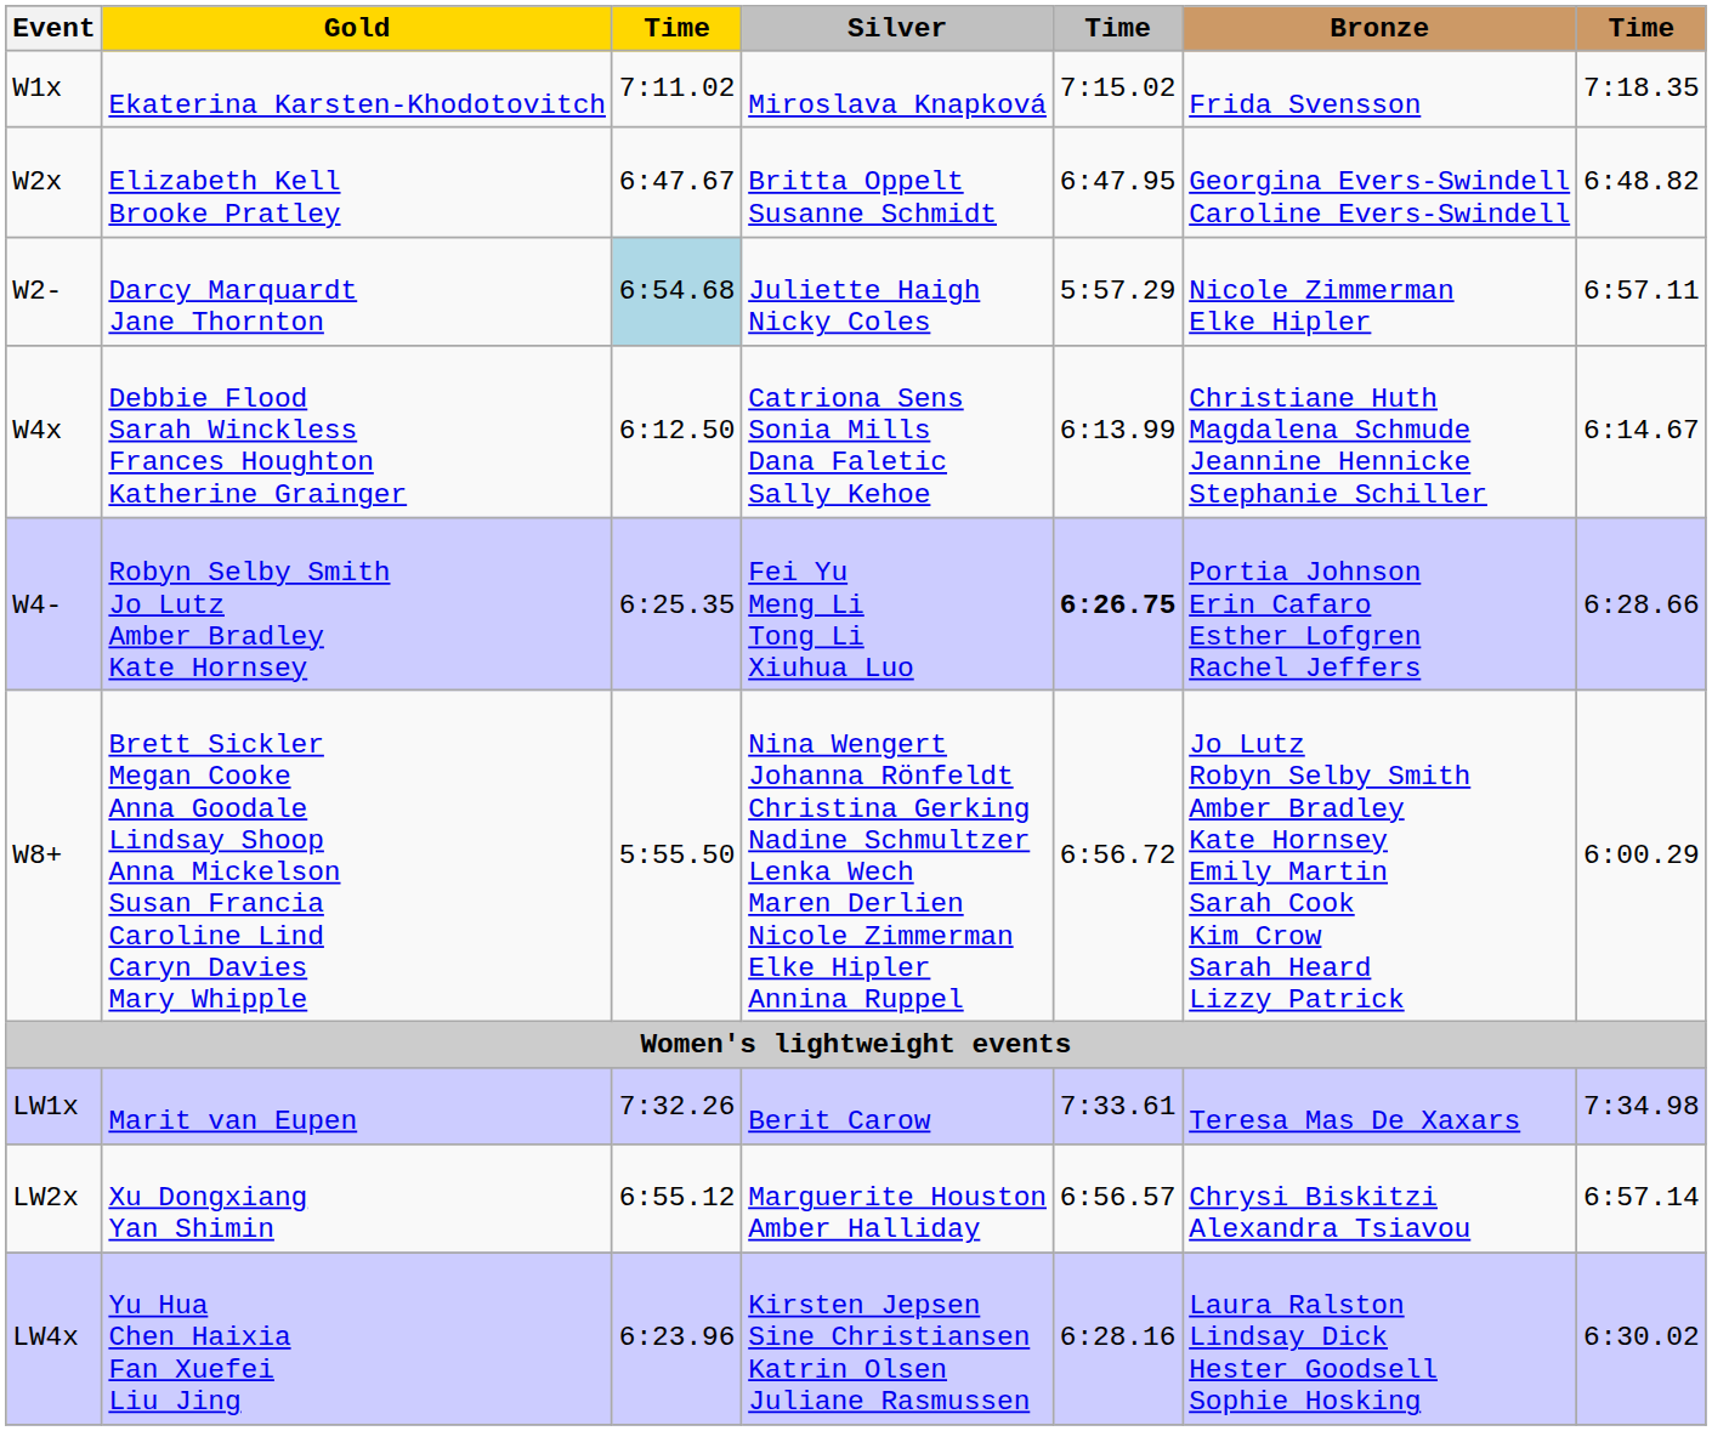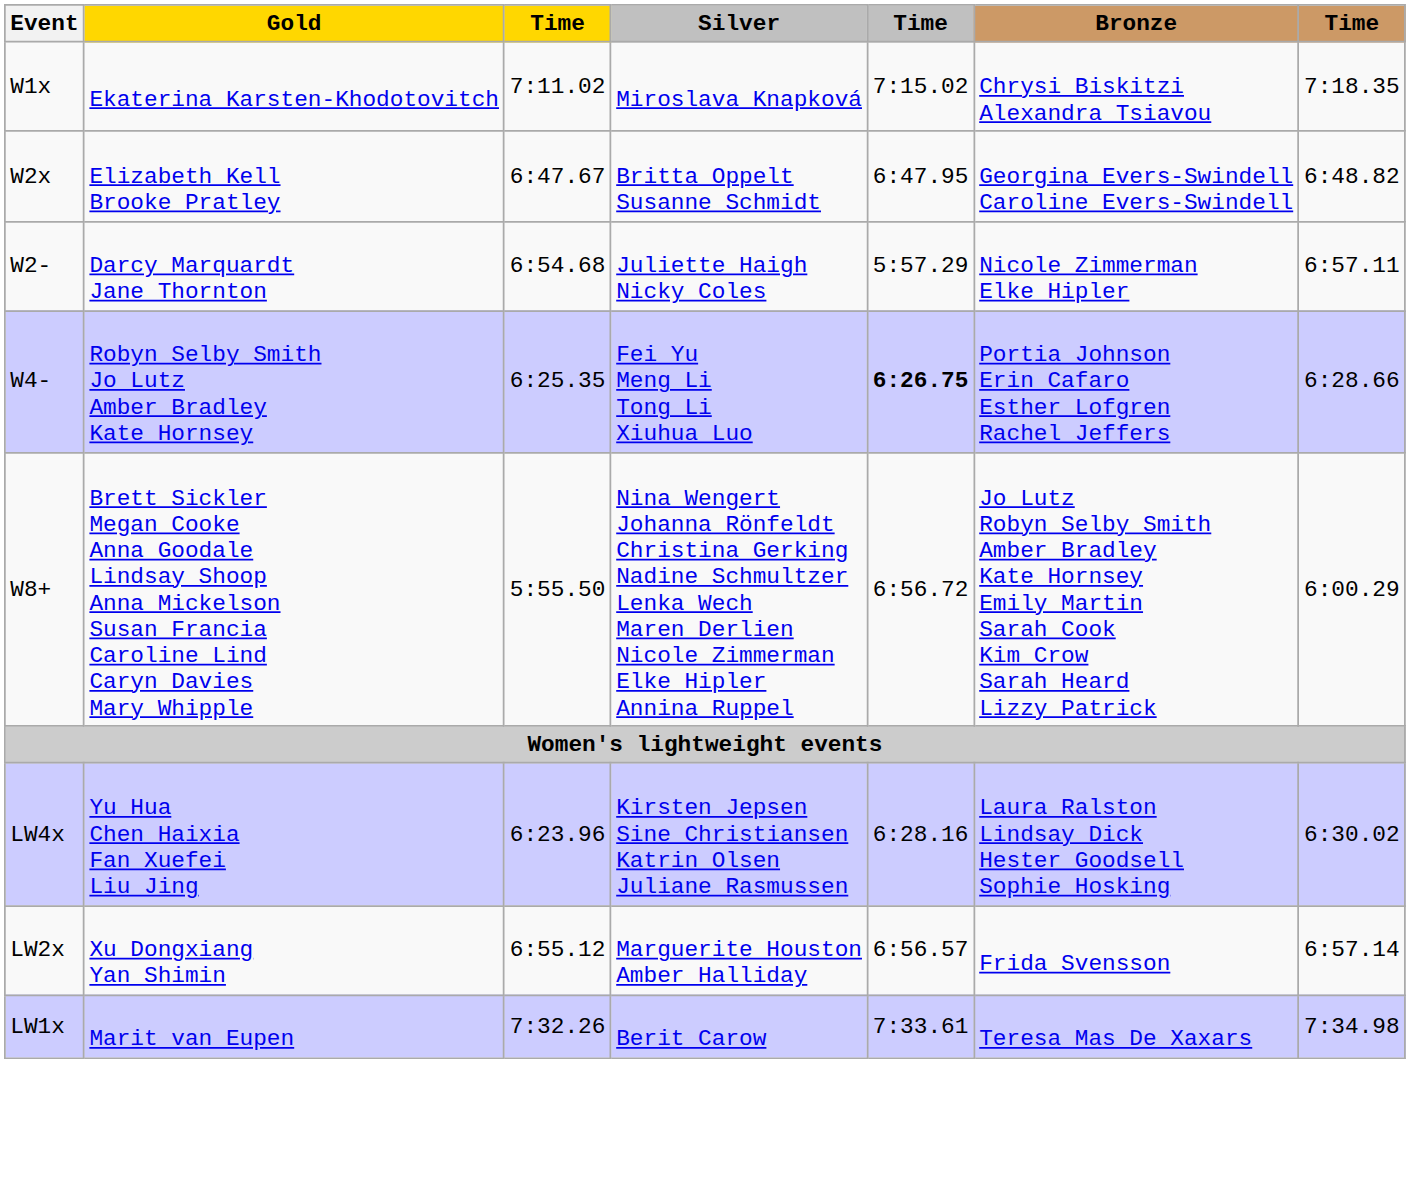 <table class="wikitable">
 <tr>
 <th scope="col">Event</th>
 <th scope="col" style="background:gold;">Gold</th>
 <th scope="col" style="background:gold;">Time</th>
 <th scope="col" style="background:silver;">Silver</th>
 <th scope="col" style="background:silver;">Time</th>
 <th scope="col" style="background:#c96;">Bronze</th>
 <th scope="col" style="background:#c96;">Time</th>
 </tr>
 <tr>
 <td>W1x</td>
 <td>  <br> <a href='#'>Ekaterina Karsten-Khodotovitch</a></td>
 <td>7:11.02</td>
 <td> <br><a href='#'>Miroslava Knapková</a></td>
 <td>7:15.02</td>
-<td> <br><a href='#'>Frida Svensson</a></td>
+<td> <br><a href='#'>Chrysi Biskitzi</a> <br> <a href='#'>Alexandra Tsiavou</a></td>
 <td>7:18.35</td>
 </tr>
 <tr>
 <td>W2x</td>
 <td> <br> <a href='#'>Elizabeth Kell</a> <br> <a href='#'>Brooke Pratley</a></td>
 <td>6:47.67</td>
 <td>  <br> <a href='#'>Britta Oppelt</a> <br> <a href='#'>Susanne Schmidt</a></td>
 <td>6:47.95</td>
 <td> <br> <a href='#'>Georgina Evers-Swindell</a> <br> <a href='#'>Caroline Evers-Swindell</a></td>
 <td>6:48.82</td>
 </tr>
 <tr>
 <td>W2-</td>
 <td> <br><a href='#'>Darcy Marquardt</a> <br> <a href='#'>Jane Thornton</a></td>
-<td style="background: lightblue;">6:54.68</td>
+<td>6:54.68</td>
 <td> <br><a href='#'>Juliette Haigh</a> <br> <a href='#'>Nicky Coles</a></td>
 <td>5:57.29</td>
 <td>  <br> <a href='#'>Nicole Zimmerman</a> <br> <a href='#'>Elke Hipler</a></td>
 <td>6:57.11</td>
-</tr>
-<tr>
-<td>W4x</td>
-<td>  <br><a href='#'>Debbie Flood</a><br> <a href='#'>Sarah Winckless</a><br> <a href='#'>Frances Houghton</a> <br> <a href='#'>Katherine Grainger</a></td>
-<td>6:12.50</td>
-<td>  <br> <a href='#'>Catriona Sens</a><br> <a href='#'>Sonia Mills</a><br> <a href='#'>Dana Faletic</a> <br> <a href='#'>Sally Kehoe</a></td>
-<td>6:13.99</td>
-<td>  <br> <a href='#'>Christiane Huth</a><br> <a href='#'>Magdalena Schmude</a><br> <a href='#'>Jeannine Hennicke</a> <br> <a href='#'>Stephanie Schiller</a></td>
-<td>6:14.67</td>
 </tr>
 <tr bgcolor=ccccff>
 <td>W4-</td>
 <td>  <br><a href='#'>Robyn Selby Smith</a><br> <a href='#'>Jo Lutz</a><br> <a href='#'>Amber Bradley</a> <br> <a href='#'>Kate Hornsey</a></td>
 <td>6:25.35</td>
 <td>  <br> <a href='#'>Fei Yu</a><br> <a href='#'>Meng Li</a><br> <a href='#'>Tong Li</a> <br> <a href='#'>Xiuhua Luo</a></td>
 <td><strong>6:26.75</strong></td>
 <td>  <br> <a href='#'>Portia Johnson</a><br> <a href='#'>Erin Cafaro</a><br> <a href='#'>Esther Lofgren</a> <br> <a href='#'>Rachel Jeffers</a></td>
 <td>6:28.66</td>
 </tr>
 <tr>
 <td>W8+</td>
 <td>  <br><a href='#'>Brett Sickler</a><br> <a href='#'>Megan Cooke</a><br> <a href='#'>Anna Goodale</a><br> <a href='#'>Lindsay Shoop</a><br> <a href='#'>Anna Mickelson</a><br> <a href='#'>Susan Francia</a><br> <a href='#'>Caroline Lind</a><br> <a href='#'>Caryn Davies</a> <br> <a href='#'>Mary Whipple</a></td>
 <td>5:55.50</td>
 <td>  <br> <a href='#'>Nina Wengert</a><br> <a href='#'>Johanna Rönfeldt</a><br> <a href='#'>Christina Gerking</a><br> <a href='#'>Nadine Schmultzer</a><br> <a href='#'>Lenka Wech</a><br> <a href='#'>Maren Derlien</a><br> <a href='#'>Nicole Zimmerman</a><br> <a href='#'>Elke Hipler</a> <br> <a href='#'>Annina Ruppel</a></td>
 <td>6:56.72</td>
 <td>  <br><a href='#'>Jo Lutz</a><br> <a href='#'>Robyn Selby Smith</a><br> <a href='#'>Amber Bradley</a><br> <a href='#'>Kate Hornsey</a><br> <a href='#'>Emily Martin</a><br> <a href='#'>Sarah Cook</a><br> <a href='#'>Kim Crow</a><br> <a href='#'>Sarah Heard</a> <br> <a href='#'>Lizzy Patrick</a></td>
 <td>6:00.29</td>
 </tr>
 <tr>
 <th colspan="7" style="background-color:#CCC;">Women's lightweight events</th>
 </tr>
 <tr bgcolor=ccccff>
+<td>LW4x</td>
+<td> <br><a href='#'>Yu Hua</a><br> <a href='#'>Chen Haixia</a><br> <a href='#'>Fan Xuefei</a> <br> <a href='#'>Liu Jing</a></td>
+<td>6:23.96</td>
+<td>  <br> <a href='#'>Kirsten Jepsen</a><br> <a href='#'>Sine Christiansen</a><br> <a href='#'>Katrin Olsen</a> <br> <a href='#'>Juliane Rasmussen</a></td>
+<td>6:28.16</td>
+<td>   <br> <a href='#'>Laura Ralston</a><br> <a href='#'>Lindsay Dick</a><br> <a href='#'>Hester Goodsell</a> <br> <a href='#'>Sophie Hosking</a></td>
+<td>6:30.02</td>
+</tr>
+<tr>
+<td>LW2x</td>
+<td> <br><a href='#'>Xu Dongxiang</a> <br> <a href='#'>Yan Shimin</a></td>
+<td>6:55.12</td>
+<td>  <br> <a href='#'>Marguerite Houston</a> <br> <a href='#'>Amber Halliday</a></td>
+<td>6:56.57</td>
+<td> <br><a href='#'>Frida Svensson</a></td>
+<td>6:57.14</td>
+</tr>
+<tr bgcolor=ccccff>
 <td>LW1x</td>
 <td>  <br> <a href='#'>Marit van Eupen</a></td>
 <td>7:32.26</td>
 <td> <br><a href='#'>Berit Carow</a></td>
 <td>7:33.61</td>
 <td> <br><a href='#'>Teresa Mas De Xaxars</a></td>
 <td>7:34.98</td>
 </tr>
-<tr>
-<td>LW2x</td>
-<td> <br><a href='#'>Xu Dongxiang</a> <br> <a href='#'>Yan Shimin</a></td>
-<td>6:55.12</td>
-<td>  <br> <a href='#'>Marguerite Houston</a> <br> <a href='#'>Amber Halliday</a></td>
-<td>6:56.57</td>
-<td> <br><a href='#'>Chrysi Biskitzi</a> <br> <a href='#'>Alexandra Tsiavou</a></td>
-<td>6:57.14</td>
-</tr>
-<tr bgcolor=ccccff>
-<td>LW4x</td>
-<td> <br><a href='#'>Yu Hua</a><br> <a href='#'>Chen Haixia</a><br> <a href='#'>Fan Xuefei</a> <br> <a href='#'>Liu Jing</a></td>
-<td>6:23.96</td>
-<td>  <br> <a href='#'>Kirsten Jepsen</a><br> <a href='#'>Sine Christiansen</a><br> <a href='#'>Katrin Olsen</a> <br> <a href='#'>Juliane Rasmussen</a></td>
-<td>6:28.16</td>
-<td>   <br> <a href='#'>Laura Ralston</a><br> <a href='#'>Lindsay Dick</a><br> <a href='#'>Hester Goodsell</a> <br> <a href='#'>Sophie Hosking</a></td>
-<td>6:30.02</td>
-</tr>
 </table>
